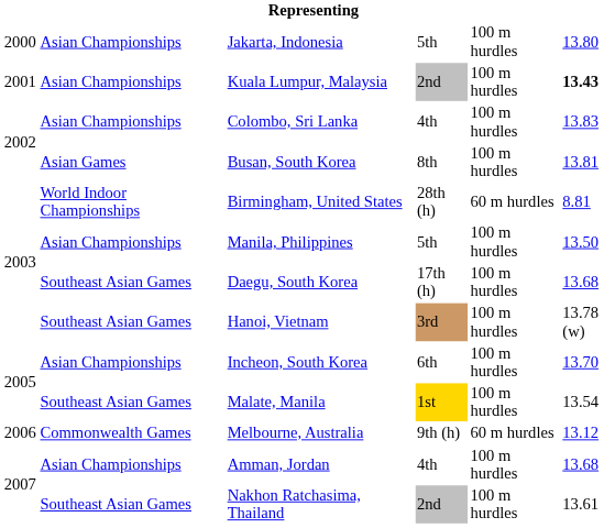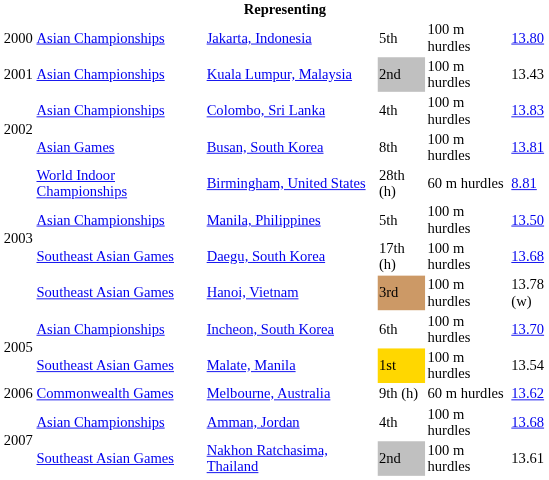 <table>
 <tr>
 <th colspan="6">Representing </th>
 </tr>
 <tr>
 <td>2000</td>
 <td><a href='#'>Asian Championships</a></td>
 <td><a href='#'>Jakarta, Indonesia</a></td>
 <td>5th</td>
 <td>100 m hurdles</td>
 <td><a href='#'>13.80</a></td>
 </tr>
 <tr>
 <td>2001</td>
 <td><a href='#'>Asian Championships</a></td>
 <td><a href='#'>Kuala Lumpur, Malaysia</a></td>
 <td bgcolor=silver>2nd</td>
 <td>100 m hurdles</td>
-<td><strong>13.43</strong></td>
+<td>13.43</td>
 </tr>
 <tr>
 <td rowspan=2>2002</td>
 <td><a href='#'>Asian Championships</a></td>
 <td><a href='#'>Colombo, Sri Lanka</a></td>
 <td>4th</td>
 <td>100 m hurdles</td>
 <td><a href='#'>13.83</a></td>
 </tr>
 <tr>
 <td><a href='#'>Asian Games</a></td>
 <td><a href='#'>Busan, South Korea</a></td>
 <td>8th</td>
 <td>100 m hurdles</td>
 <td><a href='#'>13.81</a></td>
 </tr>
 <tr>
 <td rowspan=4>2003</td>
 <td><a href='#'>World Indoor Championships</a></td>
 <td><a href='#'>Birmingham, United States</a></td>
 <td>28th (h)</td>
 <td>60 m hurdles</td>
 <td><a href='#'>8.81</a></td>
 </tr>
 <tr>
 <td><a href='#'>Asian Championships</a></td>
 <td><a href='#'>Manila, Philippines</a></td>
 <td>5th</td>
 <td>100 m hurdles</td>
 <td><a href='#'>13.50</a></td>
 </tr>
 <tr>
 <td><a href='#'>Southeast Asian Games</a></td>
 <td><a href='#'>Daegu, South Korea</a></td>
 <td>17th (h)</td>
 <td>100 m hurdles</td>
 <td><a href='#'>13.68</a></td>
 </tr>
 <tr>
 <td><a href='#'>Southeast Asian Games</a></td>
 <td><a href='#'>Hanoi, Vietnam</a></td>
 <td bgcolor=cc9966>3rd</td>
 <td>100 m hurdles</td>
 <td>13.78 (w)</td>
 </tr>
 <tr>
 <td rowspan=2>2005</td>
 <td><a href='#'>Asian Championships</a></td>
 <td><a href='#'>Incheon, South Korea</a></td>
 <td>6th</td>
 <td>100 m hurdles</td>
 <td><a href='#'>13.70</a></td>
 </tr>
 <tr>
 <td><a href='#'>Southeast Asian Games</a></td>
 <td><a href='#'>Malate, Manila</a></td>
 <td bgcolor=gold>1st</td>
 <td>100 m hurdles</td>
 <td>13.54</td>
 </tr>
 <tr>
 <td>2006</td>
 <td><a href='#'>Commonwealth Games</a></td>
 <td><a href='#'>Melbourne, Australia</a></td>
 <td>9th (h)</td>
 <td>60 m hurdles</td>
-<td><a href='#'>13.12</a></td>
+<td><a href='#'>13.62</a></td>
 </tr>
 <tr>
 <td rowspan=2>2007</td>
 <td><a href='#'>Asian Championships</a></td>
 <td><a href='#'>Amman, Jordan</a></td>
 <td>4th</td>
 <td>100 m hurdles</td>
 <td><a href='#'>13.68</a></td>
 </tr>
 <tr>
 <td><a href='#'>Southeast Asian Games</a></td>
 <td><a href='#'>Nakhon Ratchasima, Thailand</a></td>
 <td bgcolor=silver>2nd</td>
 <td>100 m hurdles</td>
 <td>13.61</td>
 </tr>
 </table>
